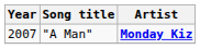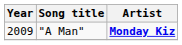 <table class="wikitable sortable">
 <tr>
 <th>Year</th>
 <th>Song title</th>
 <th>Artist</th>
 </tr>
 <tr>
-<td>2007</td>
+<td>2009</td>
 <td>"A Man"</td>
 <td><strong><a href='#'>Monday Kiz</a></strong></td>
 </tr>
 <tr>
 </tr>
 </table>
